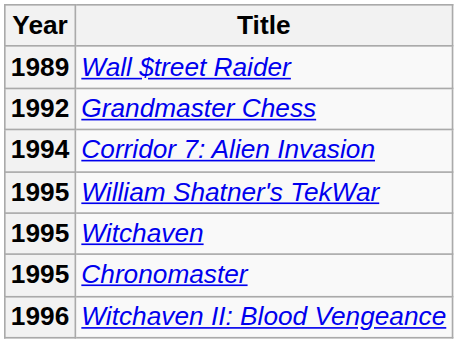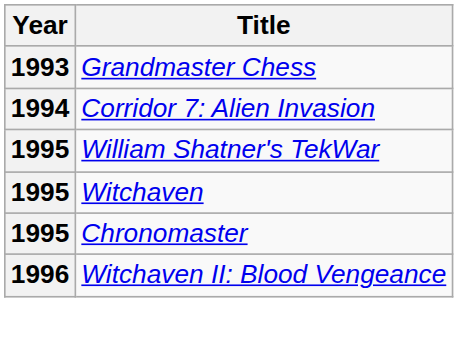 <table class="wikitable sortable">
 <tr>
 <th>Year</th>
 <th>Title</th>
 </tr>
 <tr>
-<th>1989</th>
-<td><em><a href='#'>Wall $treet Raider</a></em></td>
-</tr>
-<tr>
-<th>1992</th>
+<th>1993</th>
 <td><em><a href='#'>Grandmaster Chess</a></em></td>
 </tr>
 <tr>
 <th>1994</th>
 <td><em><a href='#'>Corridor 7: Alien Invasion</a></em></td>
 </tr>
 <tr>
 <th>1995</th>
 <td><em><a href='#'>William Shatner's TekWar</a></em></td>
 </tr>
 <tr>
 <th>1995</th>
 <td><em><a href='#'>Witchaven</a></em></td>
 </tr>
 <tr>
 <th>1995</th>
 <td><em><a href='#'>Chronomaster</a></em></td>
 </tr>
 <tr>
 <th>1996</th>
 <td><em><a href='#'>Witchaven II: Blood Vengeance</a></em></td>
 </tr>
 </table>
